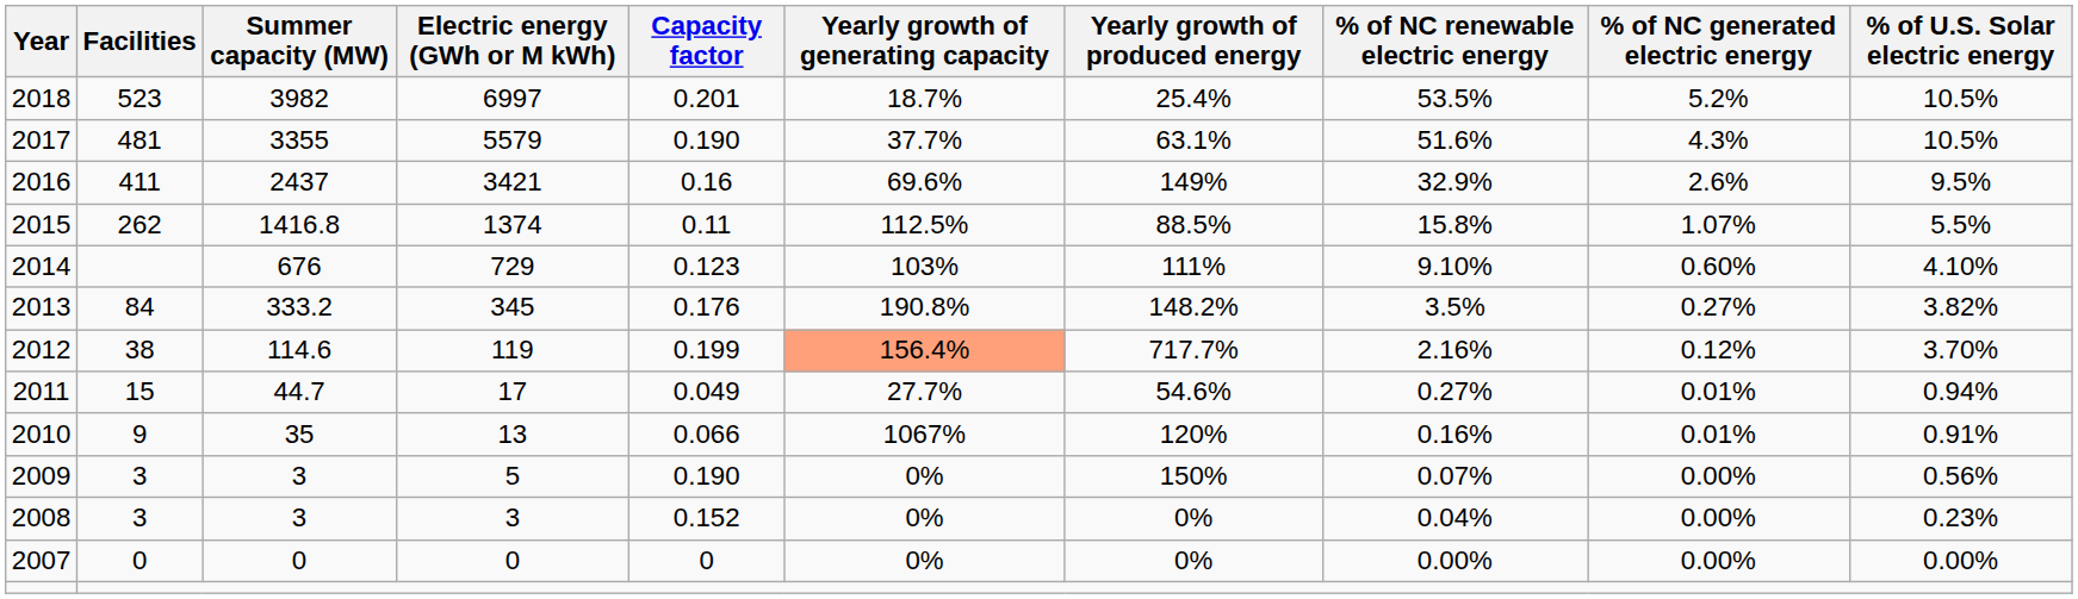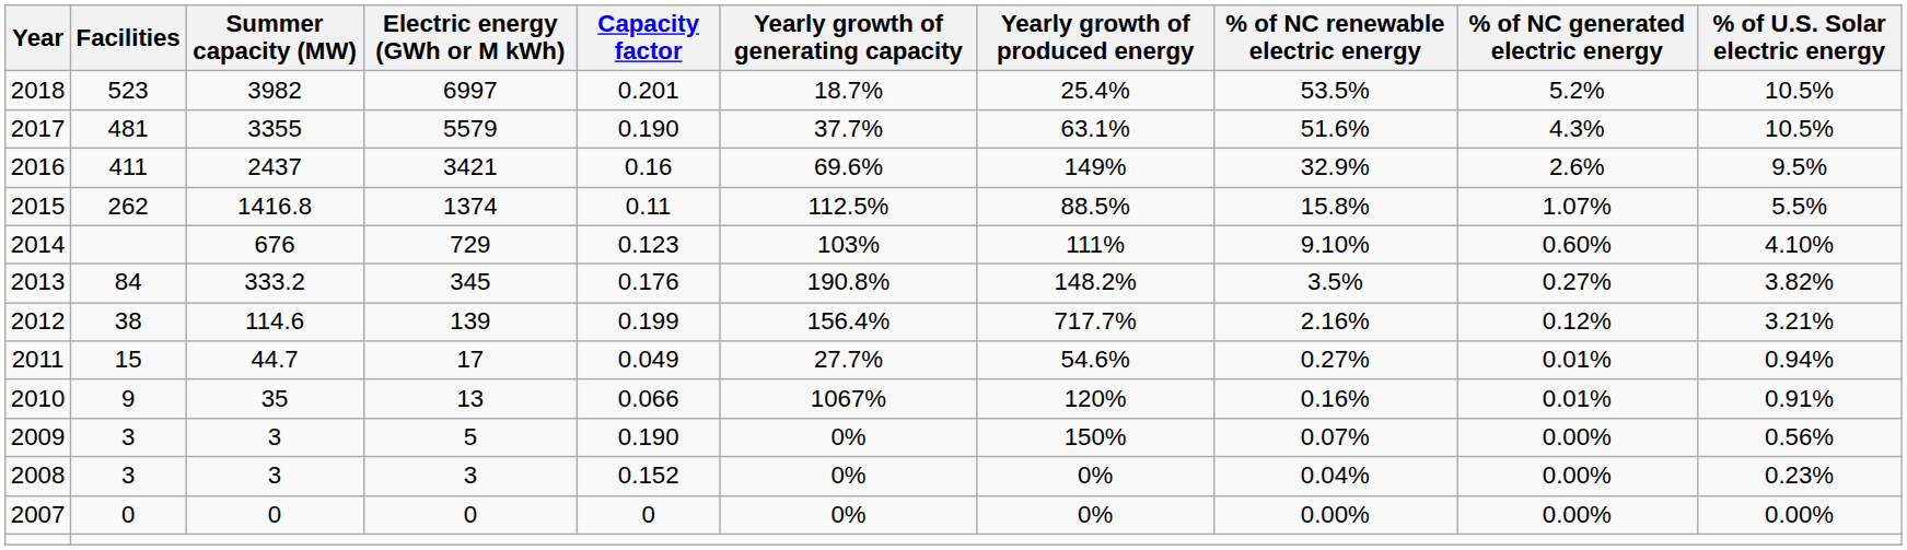 <table class="wikitable" style="text-align:center">
 <tr>
 <th>Year</th>
 <th>Facilities</th>
 <th>Summer capacity (MW)</th>
 <th>Electric energy (GWh or M kWh)</th>
 <th><a href='#'>Capacity factor</a></th>
 <th>Yearly growth of generating capacity</th>
 <th>Yearly growth of produced energy</th>
 <th>% of NC renewable electric energy</th>
 <th>% of NC generated electric energy</th>
 <th>% of U.S. Solar electric energy</th>
 </tr>
 <tr !>
 <td>2018</td>
 <td>523</td>
 <td>3982</td>
 <td>6997</td>
 <td>0.201</td>
 <td>18.7%</td>
 <td>25.4%</td>
 <td>53.5%</td>
 <td>5.2%</td>
 <td>10.5%</td>
 </tr>
 <tr>
 <td>2017</td>
 <td>481</td>
 <td>3355</td>
 <td>5579</td>
 <td>0.190</td>
 <td>37.7%</td>
 <td>63.1%</td>
 <td>51.6%</td>
 <td>4.3%</td>
 <td>10.5%</td>
 </tr>
 <tr>
 <td>2016</td>
 <td>411</td>
 <td>2437</td>
 <td>3421</td>
 <td>0.16</td>
 <td>69.6%</td>
 <td>149%</td>
 <td>32.9%</td>
 <td>2.6%</td>
 <td>9.5%</td>
 </tr>
 <tr>
 <td>2015</td>
 <td>262</td>
 <td>1416.8</td>
 <td>1374</td>
 <td>0.11</td>
 <td>112.5%</td>
 <td>88.5%</td>
 <td>15.8%</td>
 <td>1.07%</td>
 <td>5.5%</td>
 </tr>
 <tr>
 <td>2014</td>
 <td></td>
 <td>676</td>
 <td>729</td>
 <td>0.123</td>
 <td>103%</td>
 <td>111%</td>
 <td>9.10%</td>
 <td>0.60%</td>
 <td>4.10%</td>
 </tr>
 <tr>
 <td>2013</td>
 <td>84</td>
 <td>333.2</td>
 <td>345</td>
 <td>0.176</td>
 <td>190.8%</td>
 <td>148.2%</td>
 <td>3.5%</td>
 <td>0.27%</td>
 <td>3.82%</td>
 </tr>
 <tr>
 <td>2012</td>
 <td>38</td>
 <td>114.6</td>
-<td>119</td>
+<td>139</td>
 <td>0.199</td>
-<td style="background: lightsalmon;">156.4%</td>
+<td>156.4%</td>
 <td>717.7%</td>
 <td>2.16%</td>
 <td>0.12%</td>
-<td>3.70%</td>
+<td>3.21%</td>
 </tr>
 <tr>
 <td>2011</td>
 <td>15</td>
 <td>44.7</td>
 <td>17</td>
 <td>0.049</td>
 <td>27.7%</td>
 <td>54.6%</td>
 <td>0.27%</td>
 <td>0.01%</td>
 <td>0.94%</td>
 </tr>
 <tr>
 <td>2010</td>
 <td>9</td>
 <td>35</td>
 <td>13</td>
 <td>0.066</td>
 <td>1067%</td>
 <td>120%</td>
 <td>0.16%</td>
 <td>0.01%</td>
 <td>0.91%</td>
 </tr>
 <tr>
 <td>2009</td>
 <td>3</td>
 <td>3</td>
 <td>5</td>
 <td>0.190</td>
 <td>0%</td>
 <td>150%</td>
 <td>0.07%</td>
 <td>0.00%</td>
 <td>0.56%</td>
 </tr>
 <tr>
 <td>2008</td>
 <td>3</td>
 <td>3</td>
 <td>3</td>
 <td>0.152</td>
 <td>0%</td>
 <td>0%</td>
 <td>0.04%</td>
 <td>0.00%</td>
 <td>0.23%</td>
 </tr>
 <tr>
 <td>2007</td>
 <td>0</td>
 <td>0</td>
 <td>0</td>
 <td>0</td>
 <td>0%</td>
 <td>0%</td>
 <td>0.00%</td>
 <td>0.00%</td>
 <td>0.00%</td>
 </tr>
 <tr>
 <td></td>
 </tr>
 </table>
